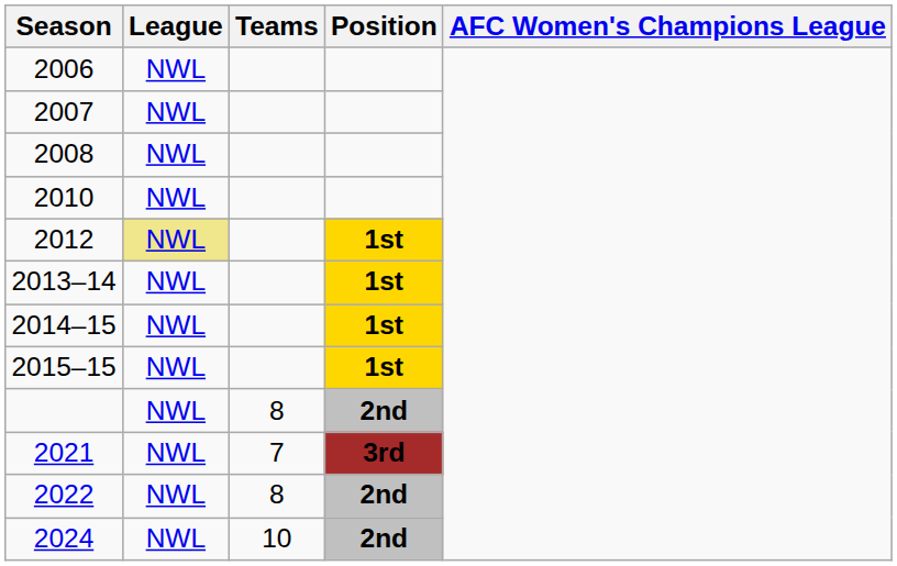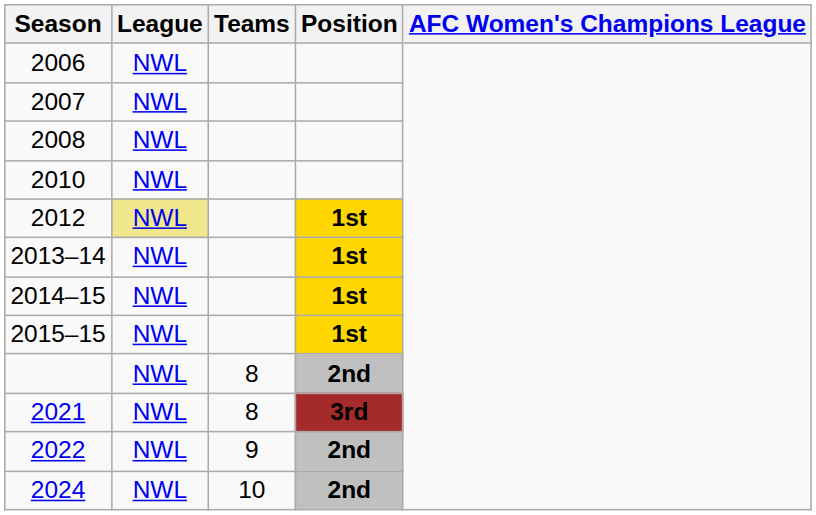 <table class="wikitable" style="text-align:center">
 <tr>
 <th>Season</th>
 <th>League</th>
 <th>Teams</th>
 <th>Position</th>
 <th><a href='#'>AFC Women's Champions League</a></th>
 </tr>
 <tr>
 <td>2006</td>
 <td><a href='#'>NWL</a></td>
 <td></td>
 <td></td>
 </tr>
 <tr>
 <td>2007</td>
 <td><a href='#'>NWL</a></td>
 <td></td>
 <td></td>
 </tr>
 <tr>
 <td>2008</td>
 <td><a href='#'>NWL</a></td>
 <td></td>
 <td></td>
 </tr>
 <tr>
 <td>2010</td>
 <td><a href='#'>NWL</a></td>
 <td></td>
 <td></td>
 </tr>
 <tr>
 <td>2012</td>
 <td style="background: khaki;"><a href='#'>NWL</a></td>
 <td></td>
 <td style="background:gold;"><strong>1st</strong></td>
 </tr>
 <tr>
 <td>2013–14</td>
 <td><a href='#'>NWL</a></td>
 <td></td>
 <td style="background:gold;"><strong>1st</strong></td>
 </tr>
 <tr>
 <td>2014–15</td>
 <td><a href='#'>NWL</a></td>
 <td></td>
 <td style="background:gold;"><strong>1st</strong></td>
 </tr>
 <tr>
 <td>2015–15</td>
 <td><a href='#'>NWL</a></td>
 <td></td>
 <td style="background:gold;"><strong>1st</strong></td>
 </tr>
 <tr>
 <td></td>
 <td><a href='#'>NWL</a></td>
 <td>8</td>
 <td style="background:silver;"><strong>2nd</strong></td>
 </tr>
 <tr>
 <td><a href='#'>2021</a></td>
 <td><a href='#'>NWL</a></td>
-<td>7</td>
+<td>8</td>
 <td style="background:brown;"><strong>3rd</strong></td>
 </tr>
 <tr>
 <td><a href='#'>2022</a></td>
 <td><a href='#'>NWL</a></td>
-<td>8</td>
+<td>9</td>
 <td style="background:silver;"><strong>2nd</strong></td>
 </tr>
 <tr>
 <td><a href='#'>2024</a></td>
 <td><a href='#'>NWL</a></td>
 <td>10</td>
 <td style="background:silver;"><strong>2nd</strong></td>
 </tr>
 </table>
